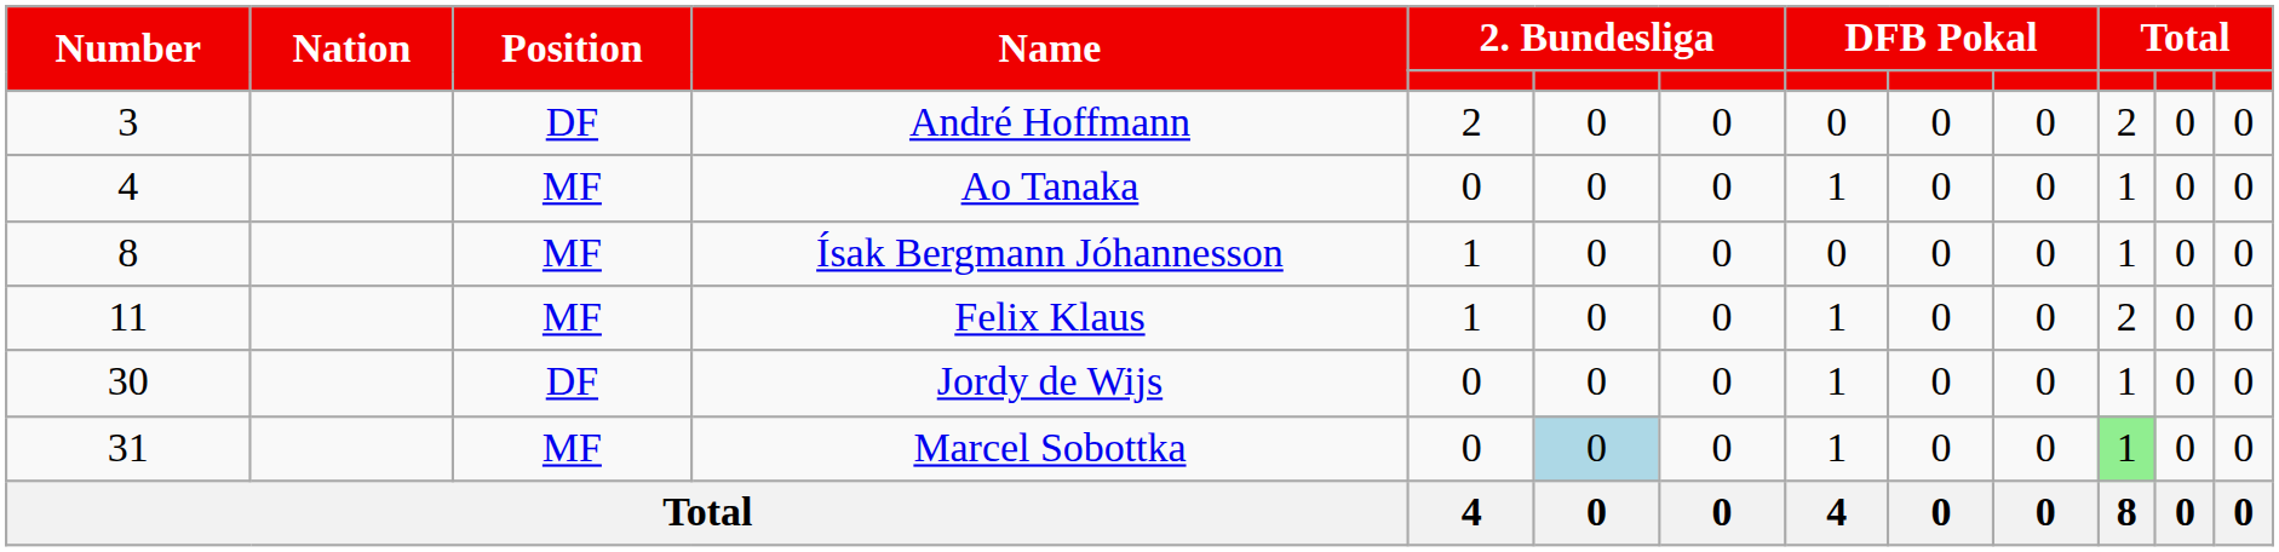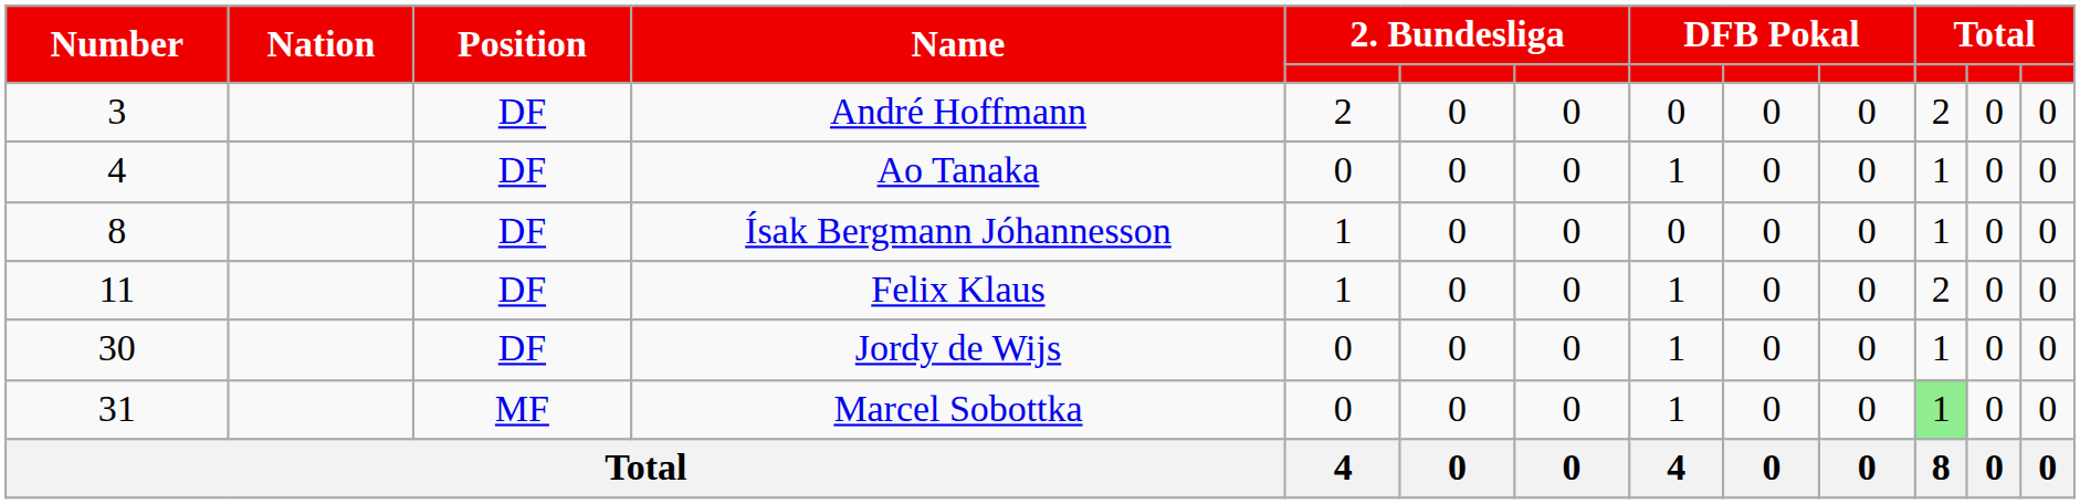 <table class="wikitable sortable" style="text-align:center; width:100%">
 <tr>
 <th rowspan=2 style=background-color:#EF0000;color:#FFFFFF>Number</th>
 <th rowspan=2 style=background-color:#EF0000;color:#FFFFFF>Nation</th>
 <th rowspan=2 style=background-color:#EF0000;color:#FFFFFF>Position</th>
 <th rowspan=2 style=background-color:#EF0000;color:#FFFFFF>Name</th>
 <th colspan=3 style=background:#EF0000;color:#FFFFFF>2. Bundesliga</th>
 <th colspan=3 style=background:#EF0000;color:#FFFFFF>DFB Pokal</th>
 <th colspan=3 style=background:#EF0000;color:#FFFFFF>Total</th>
 </tr>
 <tr>
 <th style=background-color:#EF0000;color:#FFFFFF></th>
 <th style=background-color:#EF0000;color:#FFFFFF></th>
 <th style=background-color:#EF0000;color:#FFFFFF></th>
 <th style=background-color:#EF0000;color:#FFFFFF></th>
 <th style=background-color:#EF0000;color:#FFFFFF></th>
 <th style=background-color:#EF0000;color:#FFFFFF></th>
 <th style=background-color:#EF0000;color:#FFFFFF></th>
 <th style=background-color:#EF0000;color:#FFFFFF></th>
 <th style=background-color:#EF0000;color:#FFFFFF></th>
 </tr>
 <tr>
 <td>3</td>
 <td></td>
 <td><a href='#'>DF</a></td>
 <td><a href='#'>André Hoffmann</a></td>
 <td>2</td>
 <td>0</td>
 <td>0</td>
 <td>0</td>
 <td>0</td>
 <td>0</td>
 <td>2</td>
 <td>0</td>
 <td>0</td>
 </tr>
 <tr>
 <td>4</td>
 <td></td>
-<td><a href='#'>MF</a></td>
+<td><a href='#'>DF</a></td>
 <td><a href='#'>Ao Tanaka</a></td>
 <td>0</td>
 <td>0</td>
 <td>0</td>
 <td>1</td>
 <td>0</td>
 <td>0</td>
 <td>1</td>
 <td>0</td>
 <td>0</td>
 </tr>
 <tr>
 <td>8</td>
 <td></td>
-<td><a href='#'>MF</a></td>
+<td><a href='#'>DF</a></td>
 <td><a href='#'>Ísak Bergmann Jóhannesson</a></td>
 <td>1</td>
 <td>0</td>
 <td>0</td>
 <td>0</td>
 <td>0</td>
 <td>0</td>
 <td>1</td>
 <td>0</td>
 <td>0</td>
 </tr>
 <tr>
 <td>11</td>
 <td></td>
-<td><a href='#'>MF</a></td>
+<td><a href='#'>DF</a></td>
 <td><a href='#'>Felix Klaus</a></td>
 <td>1</td>
 <td>0</td>
 <td>0</td>
 <td>1</td>
 <td>0</td>
 <td>0</td>
 <td>2</td>
 <td>0</td>
 <td>0</td>
 </tr>
 <tr>
 <td>30</td>
 <td></td>
 <td><a href='#'>DF</a></td>
 <td><a href='#'>Jordy de Wijs</a></td>
 <td>0</td>
 <td>0</td>
 <td>0</td>
 <td>1</td>
 <td>0</td>
 <td>0</td>
 <td>1</td>
 <td>0</td>
 <td>0</td>
 </tr>
 <tr>
 <td>31</td>
 <td></td>
 <td><a href='#'>MF</a></td>
 <td><a href='#'>Marcel Sobottka</a></td>
 <td>0</td>
-<td style="background: lightblue;">0</td>
+<td>0</td>
 <td>0</td>
 <td>1</td>
 <td>0</td>
 <td>0</td>
 <td style="background: lightgreen;">1</td>
 <td>0</td>
 <td>0</td>
 </tr>
 <tr>
 <th colspan=4>Total</th>
 <th>4</th>
 <th>0</th>
 <th>0</th>
 <th>4</th>
 <th>0</th>
 <th>0</th>
 <th>8</th>
 <th>0</th>
 <th>0</th>
 </tr>
 </table>
